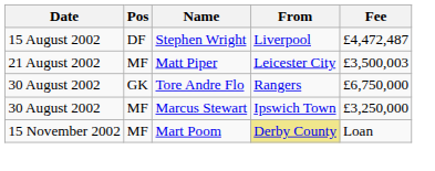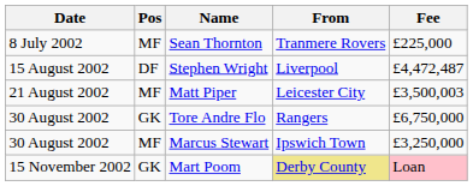 <table class="wikitable">
 <tr>
 <th>Date</th>
 <th>Pos</th>
 <th>Name</th>
 <th>From</th>
 <th>Fee</th>
+</tr>
+<tr>
+<td>8 July 2002</td>
+<td>MF</td>
+<td> <a href='#'>Sean Thornton</a></td>
+<td> <a href='#'>Tranmere Rovers</a></td>
+<td>£225,000</td>
 </tr>
 <tr>
 <td>15 August 2002</td>
 <td>DF</td>
 <td> <a href='#'>Stephen Wright</a></td>
 <td> <a href='#'>Liverpool</a></td>
 <td>£4,472,487</td>
 </tr>
 <tr>
 <td>21 August 2002</td>
 <td>MF</td>
 <td> <a href='#'>Matt Piper</a></td>
 <td> <a href='#'>Leicester City</a></td>
 <td>£3,500,003</td>
 </tr>
 <tr>
 <td>30 August 2002</td>
 <td>GK</td>
 <td> <a href='#'>Tore Andre Flo</a></td>
 <td> <a href='#'>Rangers</a></td>
 <td>£6,750,000</td>
 </tr>
 <tr>
 <td>30 August 2002</td>
 <td>MF</td>
 <td> <a href='#'>Marcus Stewart</a></td>
 <td> <a href='#'>Ipswich Town</a></td>
 <td>£3,250,000</td>
 </tr>
 <tr>
 <td>15 November 2002</td>
-<td>MF</td>
+<td>GK</td>
 <td> <a href='#'>Mart Poom</a></td>
 <td style="background: khaki;"> <a href='#'>Derby County</a></td>
-<td>Loan</td>
+<td style="background: pink;">Loan</td>
 </tr>
 </table>
